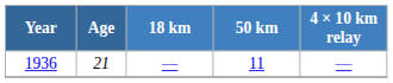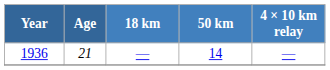 <table class="wikitable" style="font-size:95%; text-align:center; border:grey solid 1px; border-collapse:collapse; background:#ffffff;">
 <tr>
 <th style="background-color:#369; color:white; width:60px;"> Year </th>
 <th style="background-color:#369; color:white; width:40px;"> Age </th>
 <th style="background-color:#4180be; color:white; width:75px;"> 18 km </th>
 <th style="background-color:#4180be; color:white; width:75px;"> 50 km </th>
 <th style="background-color:#4180be; color:white; width:75px;"> 4 × 10 km <br> relay </th>
 </tr>
 <tr>
 <td><a href='#'>1936</a></td>
 <td><em>21</em></td>
 <td><a href='#'>—</a></td>
-<td><a href='#'>11</a></td>
+<td><a href='#'>14</a></td>
 <td><a href='#'>—</a></td>
 </tr>
 <tr>
 </tr>
 </table>
